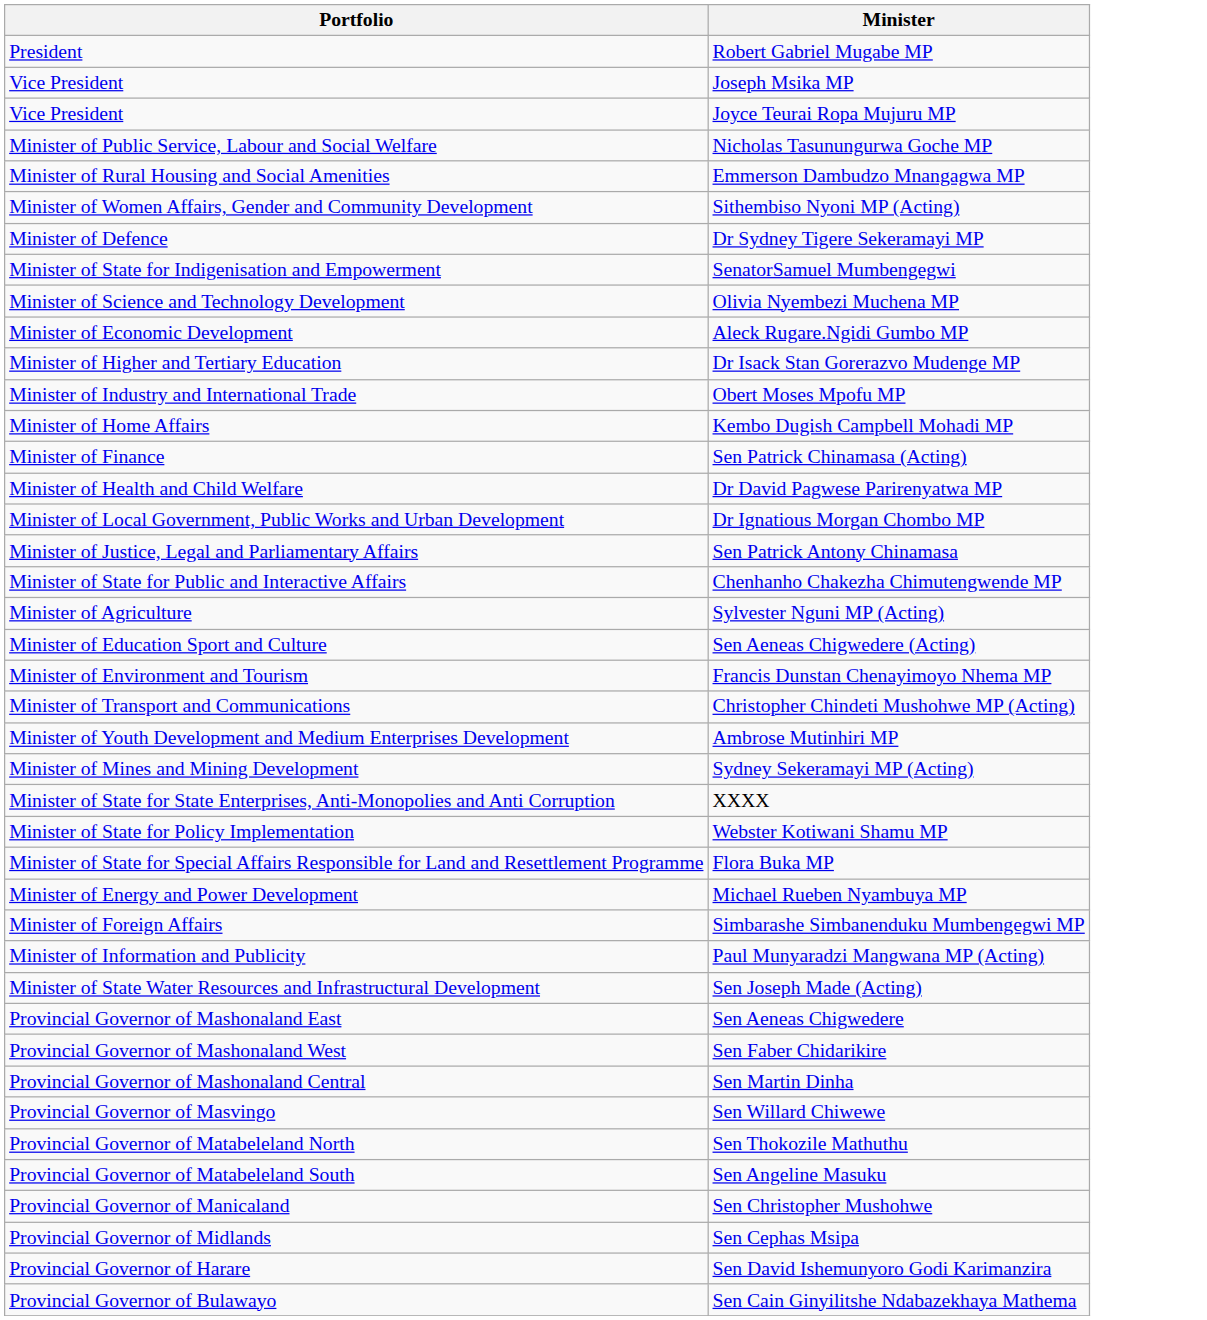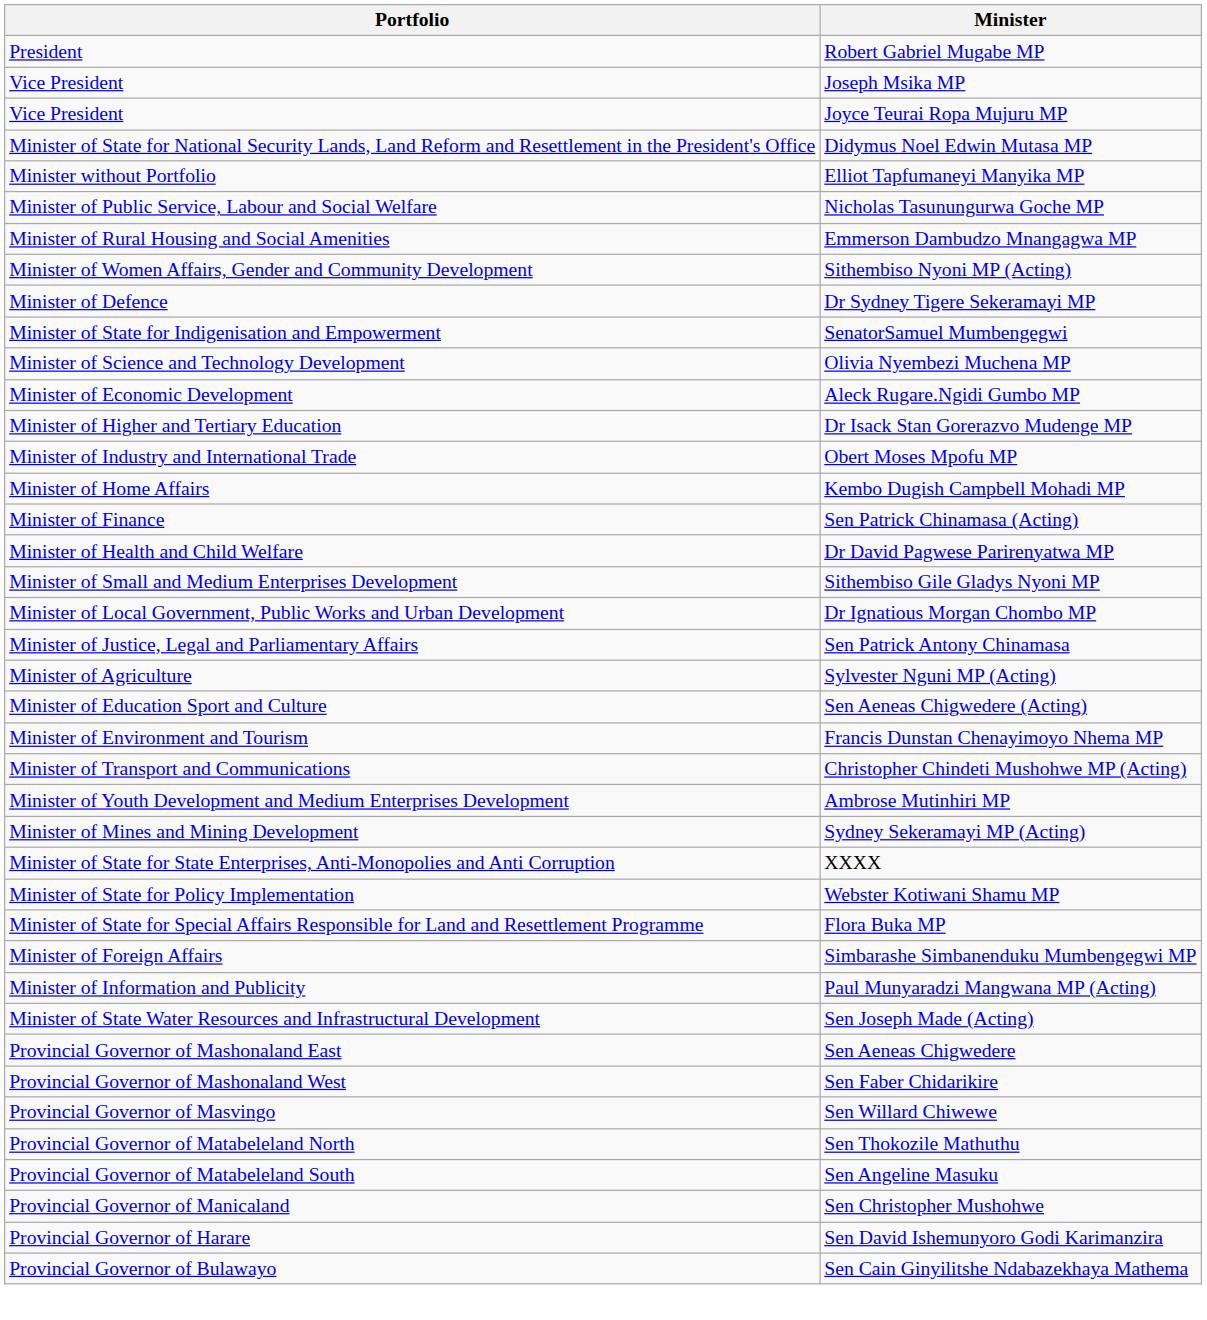 <table class="wikitable">
 <tr>
 <th>Portfolio</th>
 <th>Minister</th>
 </tr>
 <tr>
 <td><a href='#'>President</a></td>
 <td><a href='#'>Robert Gabriel Mugabe MP</a></td>
 </tr>
 <tr>
 <td><a href='#'>Vice President</a></td>
 <td><a href='#'>Joseph Msika MP</a></td>
 </tr>
 <tr>
 <td><a href='#'>Vice President</a></td>
 <td><a href='#'>Joyce Teurai Ropa Mujuru MP</a></td>
+</tr>
+<tr>
+<td><a href='#'>Minister of State for National Security Lands, Land Reform and Resettlement in the President's Office</a></td>
+<td><a href='#'>Didymus Noel Edwin Mutasa MP</a></td>
+</tr>
+<tr>
+<td><a href='#'>Minister without Portfolio</a></td>
+<td><a href='#'>Elliot Tapfumaneyi Manyika MP</a></td>
 </tr>
 <tr>
 <td><a href='#'>Minister of Public Service, Labour and Social Welfare</a></td>
 <td><a href='#'>Nicholas Tasunungurwa Goche MP</a></td>
 </tr>
 <tr>
 <td><a href='#'>Minister of Rural Housing and Social Amenities</a></td>
 <td><a href='#'>Emmerson Dambudzo Mnangagwa MP</a></td>
 </tr>
 <tr>
 <td><a href='#'>Minister of Women Affairs, Gender and Community Development</a></td>
 <td><a href='#'>Sithembiso Nyoni MP (Acting)</a></td>
 </tr>
 <tr>
 <td><a href='#'>Minister of Defence</a></td>
 <td><a href='#'>Dr Sydney Tigere Sekeramayi MP</a></td>
 </tr>
 <tr>
 <td><a href='#'>Minister of State for Indigenisation and Empowerment</a></td>
 <td><a href='#'>SenatorSamuel Mumbengegwi</a></td>
 </tr>
 <tr>
 <td><a href='#'>Minister of Science and Technology Development</a></td>
 <td><a href='#'>Olivia Nyembezi Muchena MP</a></td>
 </tr>
 <tr>
 <td><a href='#'>Minister of Economic Development</a></td>
 <td><a href='#'>Aleck Rugare.Ngidi Gumbo MP</a></td>
 </tr>
 <tr>
 <td><a href='#'>Minister of Higher and Tertiary Education</a></td>
 <td><a href='#'>Dr Isack Stan Gorerazvo Mudenge MP</a></td>
 </tr>
 <tr>
 <td><a href='#'>Minister of Industry and International Trade</a></td>
 <td><a href='#'>Obert Moses Mpofu MP</a></td>
 </tr>
 <tr>
 <td><a href='#'>Minister of Home Affairs</a></td>
 <td><a href='#'>Kembo Dugish Campbell Mohadi MP</a></td>
 </tr>
 <tr>
 <td><a href='#'>Minister of Finance</a></td>
 <td><a href='#'>Sen Patrick Chinamasa (Acting)</a></td>
 </tr>
 <tr>
 <td><a href='#'>Minister of Health and Child Welfare</a></td>
 <td><a href='#'>Dr David Pagwese Parirenyatwa MP</a></td>
 </tr>
 <tr>
+<td><a href='#'>Minister of Small and Medium Enterprises Development</a></td>
+<td><a href='#'>Sithembiso Gile Gladys Nyoni MP</a></td>
+</tr>
+<tr>
 <td><a href='#'>Minister of Local Government, Public Works and Urban Development</a></td>
 <td><a href='#'>Dr Ignatious Morgan Chombo MP</a></td>
 </tr>
 <tr>
 <td><a href='#'>Minister of Justice, Legal and Parliamentary Affairs</a></td>
 <td><a href='#'>Sen Patrick Antony Chinamasa</a></td>
-</tr>
-<tr>
-<td><a href='#'>Minister of State for Public and Interactive Affairs</a></td>
-<td><a href='#'>Chenhanho Chakezha Chimutengwende MP</a></td>
 </tr>
 <tr>
 <td><a href='#'>Minister of Agriculture</a></td>
 <td><a href='#'>Sylvester Nguni MP (Acting)</a></td>
 </tr>
 <tr>
 <td><a href='#'>Minister of Education Sport and Culture</a></td>
 <td><a href='#'>Sen Aeneas Chigwedere (Acting)</a></td>
 </tr>
 <tr>
 <td><a href='#'>Minister of Environment and Tourism</a></td>
 <td><a href='#'>Francis Dunstan Chenayimoyo Nhema MP</a></td>
 </tr>
 <tr>
 <td><a href='#'>Minister of Transport and Communications</a></td>
 <td><a href='#'>Christopher Chindeti Mushohwe MP (Acting)</a></td>
 </tr>
 <tr>
 <td><a href='#'>Minister of Youth Development and Medium Enterprises Development</a></td>
 <td><a href='#'>Ambrose Mutinhiri MP</a></td>
 </tr>
 <tr>
 <td><a href='#'>Minister of Mines and Mining Development</a></td>
 <td><a href='#'>Sydney Sekeramayi MP (Acting)</a></td>
 </tr>
 <tr>
 <td><a href='#'>Minister of State for State Enterprises, Anti-Monopolies and Anti Corruption</a></td>
 <td>XXXX</td>
 </tr>
 <tr>
 <td><a href='#'>Minister of State for Policy Implementation</a></td>
 <td><a href='#'>Webster Kotiwani Shamu MP</a></td>
 </tr>
 <tr>
 <td><a href='#'>Minister of State for Special Affairs Responsible for Land and Resettlement Programme</a></td>
 <td><a href='#'>Flora Buka MP</a></td>
 </tr>
 <tr>
-<td><a href='#'>Minister of Energy and Power Development</a></td>
-<td><a href='#'>Michael Rueben Nyambuya MP</a></td>
-</tr>
-<tr>
 <td><a href='#'>Minister of Foreign Affairs</a></td>
 <td><a href='#'>Simbarashe Simbanenduku Mumbengegwi MP</a></td>
 </tr>
 <tr>
 <td><a href='#'>Minister of Information and Publicity</a></td>
 <td><a href='#'>Paul Munyaradzi Mangwana MP (Acting)</a></td>
 </tr>
 <tr>
 <td><a href='#'>Minister of State Water Resources and Infrastructural Development</a></td>
 <td><a href='#'>Sen Joseph Made (Acting)</a></td>
 </tr>
 <tr>
 <td><a href='#'>Provincial Governor of Mashonaland East</a></td>
 <td><a href='#'>Sen Aeneas Chigwedere</a></td>
 </tr>
 <tr>
 <td><a href='#'>Provincial Governor of Mashonaland West</a></td>
 <td><a href='#'>Sen Faber Chidarikire</a></td>
 </tr>
 <tr>
-<td><a href='#'>Provincial Governor of Mashonaland Central</a></td>
-<td><a href='#'>Sen Martin Dinha</a></td>
-</tr>
-<tr>
 <td><a href='#'>Provincial Governor of Masvingo</a></td>
 <td><a href='#'>Sen Willard Chiwewe</a></td>
 </tr>
 <tr>
 <td><a href='#'>Provincial Governor of Matabeleland North</a></td>
 <td><a href='#'>Sen Thokozile Mathuthu</a></td>
 </tr>
 <tr>
 <td><a href='#'>Provincial Governor of Matabeleland South</a></td>
 <td><a href='#'>Sen Angeline Masuku</a></td>
 </tr>
 <tr>
 <td><a href='#'>Provincial Governor of Manicaland</a></td>
 <td><a href='#'>Sen Christopher Mushohwe</a></td>
 </tr>
 <tr>
-<td><a href='#'>Provincial Governor of Midlands</a></td>
-<td><a href='#'>Sen Cephas Msipa</a></td>
-</tr>
-<tr>
 <td><a href='#'>Provincial Governor of Harare</a></td>
 <td><a href='#'>Sen David Ishemunyoro Godi Karimanzira</a></td>
 </tr>
 <tr>
 <td><a href='#'>Provincial Governor of Bulawayo</a></td>
 <td><a href='#'>Sen Cain Ginyilitshe Ndabazekhaya Mathema</a></td>
 </tr>
 </table>
